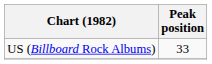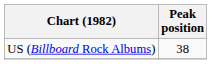 <table class="wikitable sortable plainrowheaders">
 <tr>
 <th>Chart (1982)</th>
 <th>Peak<br>position</th>
 </tr>
 <tr>
 <td>US (<a href='#'><em>Billboard</em> Rock Albums</a>)</td>
-<td align="center">33</td>
+<td align="center">38</td>
 </tr>
 <tr>
 </tr>
 </table>
